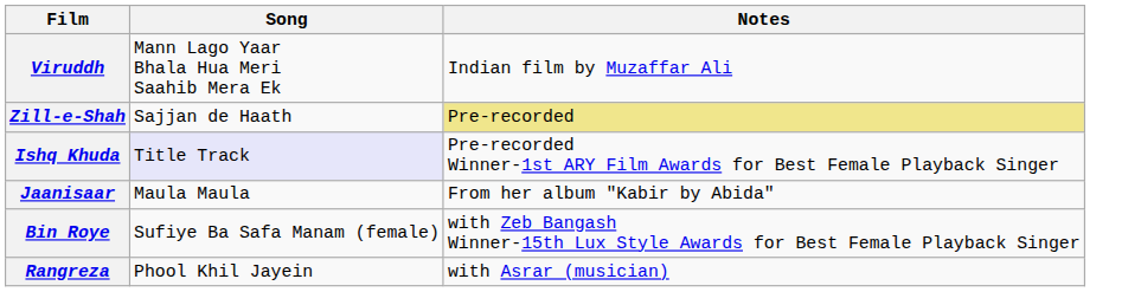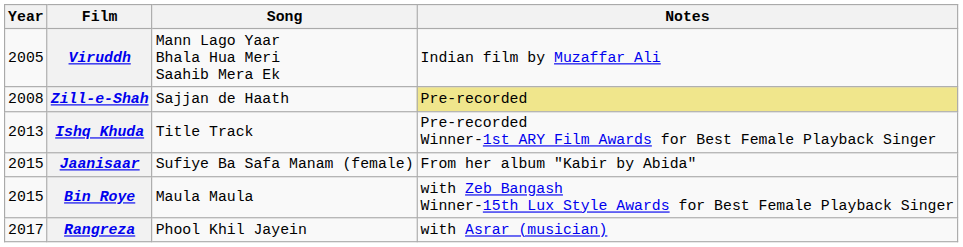 <table class="wikitable sortable plainrowheaders">
 <tr>
+<th scope="col">Year</th>
 <th scope="col">Film</th>
 <th scope="col">Song</th>
 <th scope="col" class="unsortable">Notes</th>
 </tr>
 <tr>
+<td>2005</td>
 <th scope="row"><em><a href='#'>Viruddh</a></em></th>
 <td>Mann Lago Yaar<br>Bhala Hua Meri<br>Saahib Mera Ek</td>
 <td>Indian film by <a href='#'>Muzaffar Ali</a></td>
 </tr>
 <tr>
+<td>2008</td>
 <th scope="row"><em><a href='#'>Zill-e-Shah</a></em></th>
 <td>Sajjan de Haath</td>
 <td style="background: khaki;">Pre-recorded</td>
 </tr>
 <tr>
+<td>2013</td>
 <th scope="row"><em><a href='#'>Ishq Khuda</a></em></th>
-<td style="background: lavender;">Title Track</td>
+<td>Title Track</td>
 <td>Pre-recorded<br>Winner-<a href='#'>1st ARY Film Awards</a> for Best Female Playback Singer</td>
 </tr>
 <tr>
+<td>2015</td>
 <th scope="row"><em><a href='#'>Jaanisaar</a></em></th>
-<td>Maula Maula</td>
+<td>Sufiye Ba Safa Manam (female)</td>
 <td>From her album "Kabir by Abida"</td>
 </tr>
 <tr>
+<td>2015</td>
 <th scope="row"><em><a href='#'>Bin Roye</a></em></th>
-<td>Sufiye Ba Safa Manam (female)</td>
+<td>Maula Maula</td>
 <td>with <a href='#'>Zeb Bangash</a><br>Winner-<a href='#'>15th Lux Style Awards</a> for Best Female Playback Singer</td>
 </tr>
 <tr>
+<td>2017</td>
 <th scope="row"><em><a href='#'>Rangreza</a></em></th>
 <td>Phool Khil Jayein</td>
 <td>with <a href='#'>Asrar (musician)</a></td>
 </tr>
 </table>
